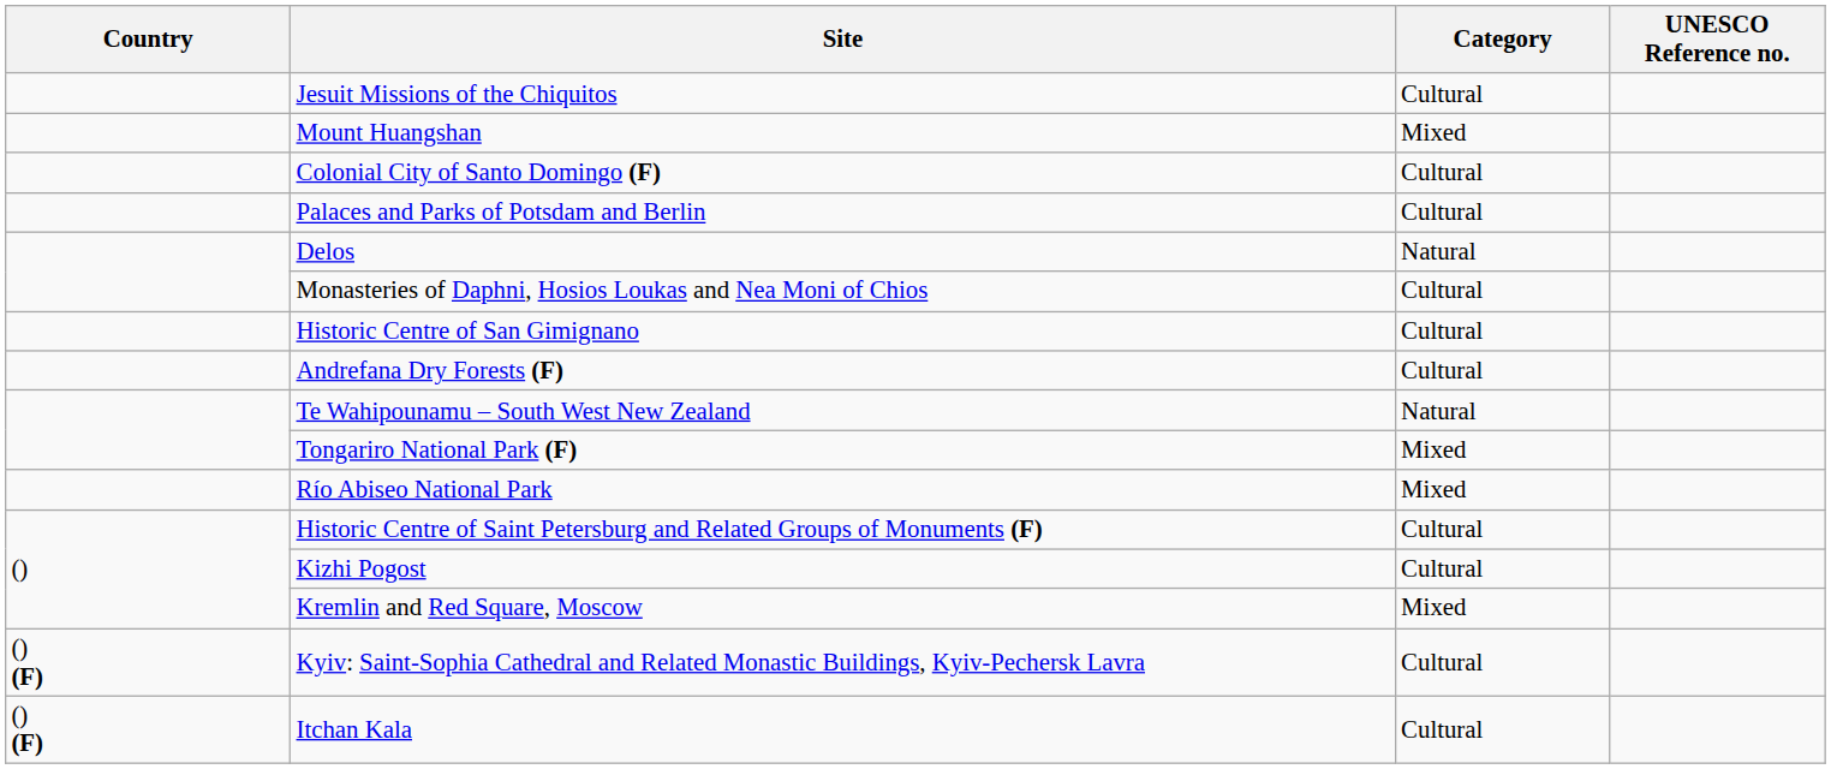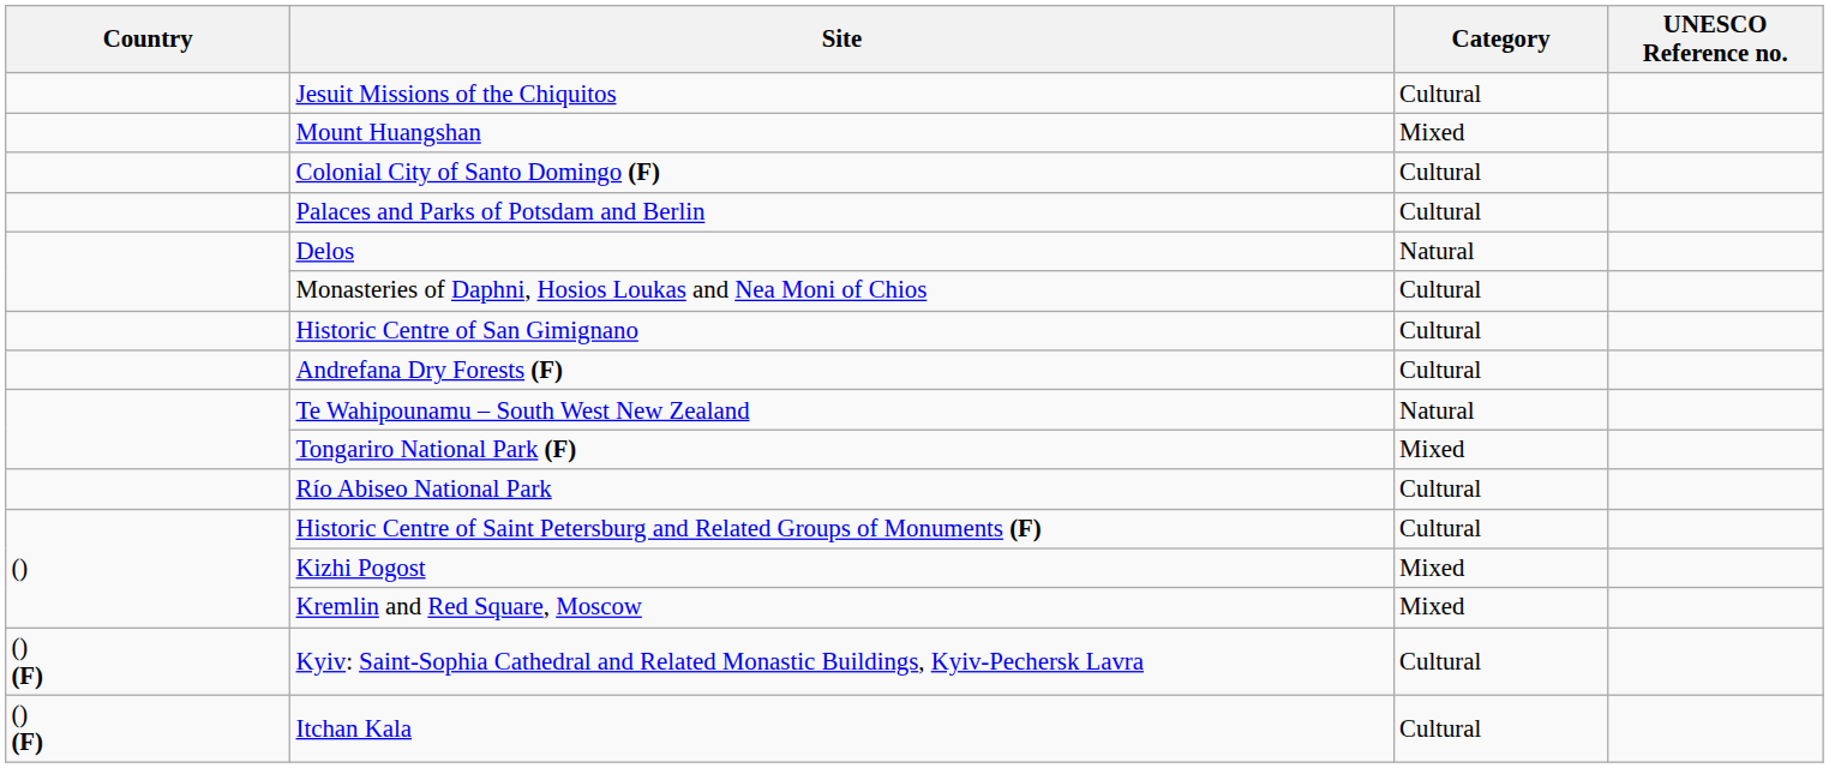 <table class="wikitable sortable" style="font-size:100%;">
 <tr>
 <th scope="col" width="175">Country</th>
 <th scope="col" width="700">Site</th>
 <th scope="col" width="130">Category</th>
 <th scope="col" width="130">UNESCO Reference no.</th>
 </tr>
 <tr>
 <td></td>
 <td><a href='#'>Jesuit Missions of the Chiquitos</a></td>
 <td>Cultural</td>
 <td></td>
 </tr>
 <tr>
 <td></td>
 <td><a href='#'>Mount Huangshan</a></td>
 <td>Mixed</td>
 <td></td>
 </tr>
 <tr>
 <td></td>
 <td><a href='#'>Colonial City of Santo Domingo</a> <strong>(F)</strong></td>
 <td>Cultural</td>
 <td></td>
 </tr>
 <tr>
 <td></td>
 <td><a href='#'>Palaces and Parks of Potsdam and Berlin</a></td>
 <td>Cultural</td>
 <td></td>
 </tr>
 <tr>
 <td rowspan="2"></td>
 <td><a href='#'>Delos</a></td>
 <td>Natural</td>
 <td></td>
 </tr>
 <tr>
 <td>Monasteries of <a href='#'>Daphni</a>, <a href='#'>Hosios Loukas</a> and <a href='#'>Nea Moni of Chios</a></td>
 <td>Cultural</td>
 <td></td>
 </tr>
 <tr>
 <td></td>
 <td><a href='#'>Historic Centre of San Gimignano</a></td>
 <td>Cultural</td>
 <td></td>
 </tr>
 <tr>
 <td></td>
 <td><a href='#'>Andrefana Dry Forests</a> <strong>(F)</strong></td>
 <td>Cultural</td>
 <td></td>
 </tr>
 <tr>
 <td rowspan="2"></td>
 <td><a href='#'>Te Wahipounamu – South West New Zealand</a></td>
 <td>Natural</td>
 <td></td>
 </tr>
 <tr>
 <td><a href='#'>Tongariro National Park</a> <strong>(F)</strong></td>
 <td>Mixed</td>
 <td></td>
 </tr>
 <tr>
 <td></td>
 <td><a href='#'>Río Abiseo National Park</a></td>
-<td>Mixed</td>
+<td>Cultural</td>
 <td></td>
 </tr>
 <tr>
 <td data-sort-value="Russia" rowspan="3">()<br></td>
 <td><a href='#'>Historic Centre of Saint Petersburg and Related Groups of Monuments</a> <strong>(F)</strong></td>
 <td>Cultural</td>
 <td></td>
 </tr>
 <tr>
 <td><a href='#'>Kizhi Pogost</a></td>
-<td>Cultural</td>
+<td>Mixed</td>
 <td></td>
 </tr>
 <tr>
 <td><a href='#'>Kremlin</a> and <a href='#'>Red Square</a>, <a href='#'>Moscow</a></td>
 <td>Mixed</td>
 <td></td>
 </tr>
 <tr>
 <td data-sort-value="Ukraine">()<br> <strong>(F)</strong></td>
 <td><a href='#'>Kyiv</a>: <a href='#'>Saint-Sophia Cathedral and Related Monastic Buildings</a>, <a href='#'>Kyiv-Pechersk Lavra</a></td>
 <td>Cultural</td>
 <td></td>
 </tr>
 <tr>
 <td data-sort-value="Uzbekistan">()<br> <strong>(F)</strong></td>
 <td><a href='#'>Itchan Kala</a></td>
 <td>Cultural</td>
 <td></td>
 </tr>
 </table>
